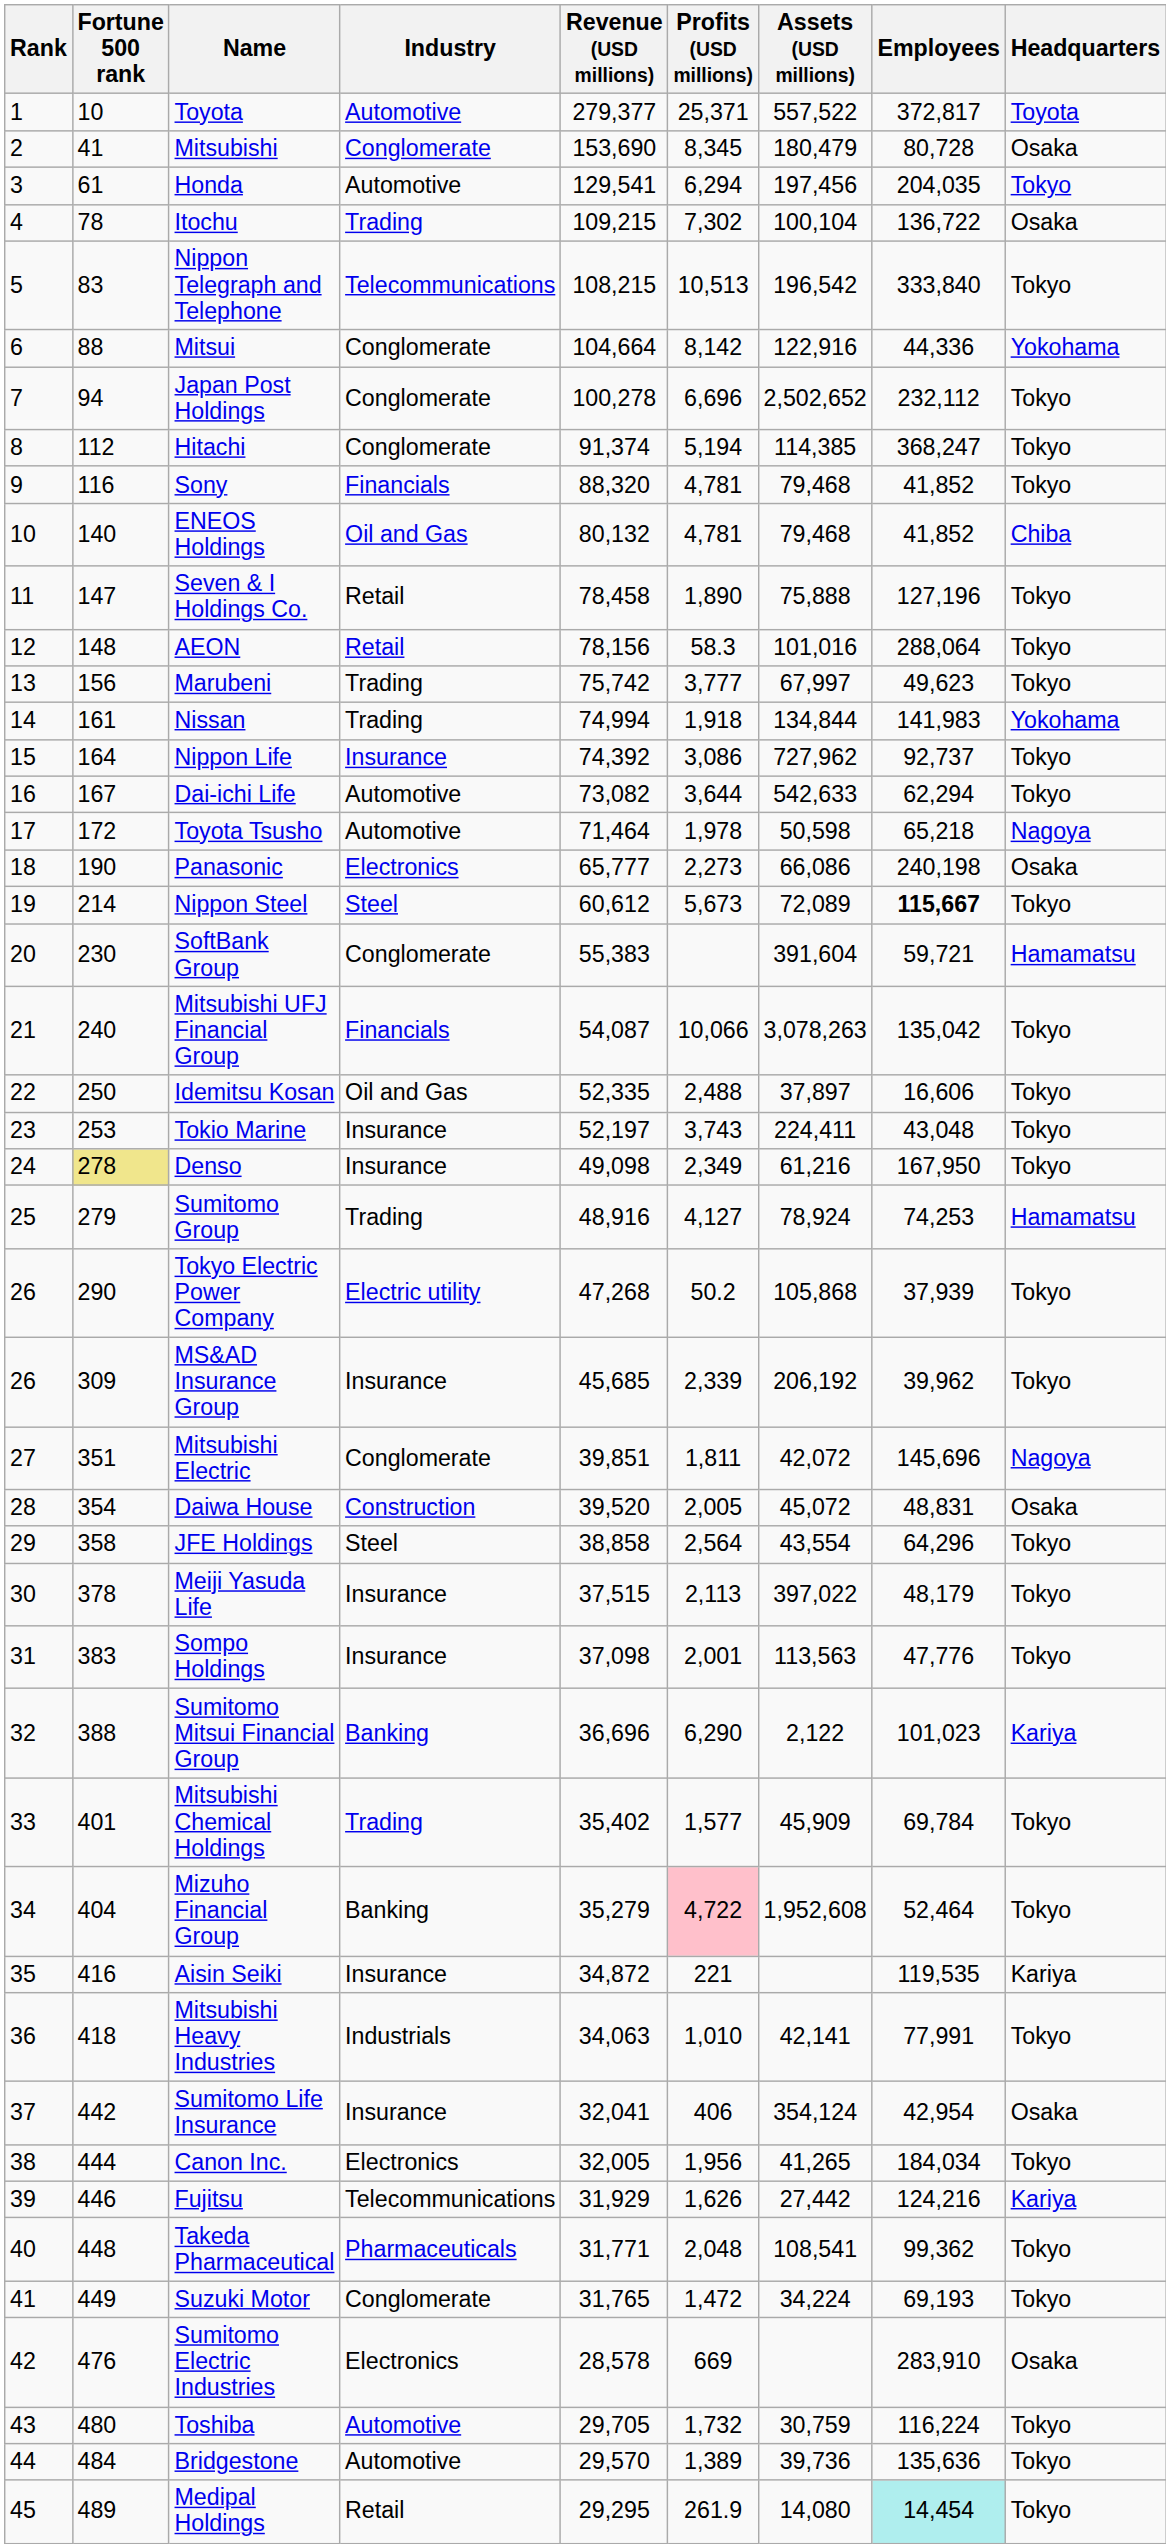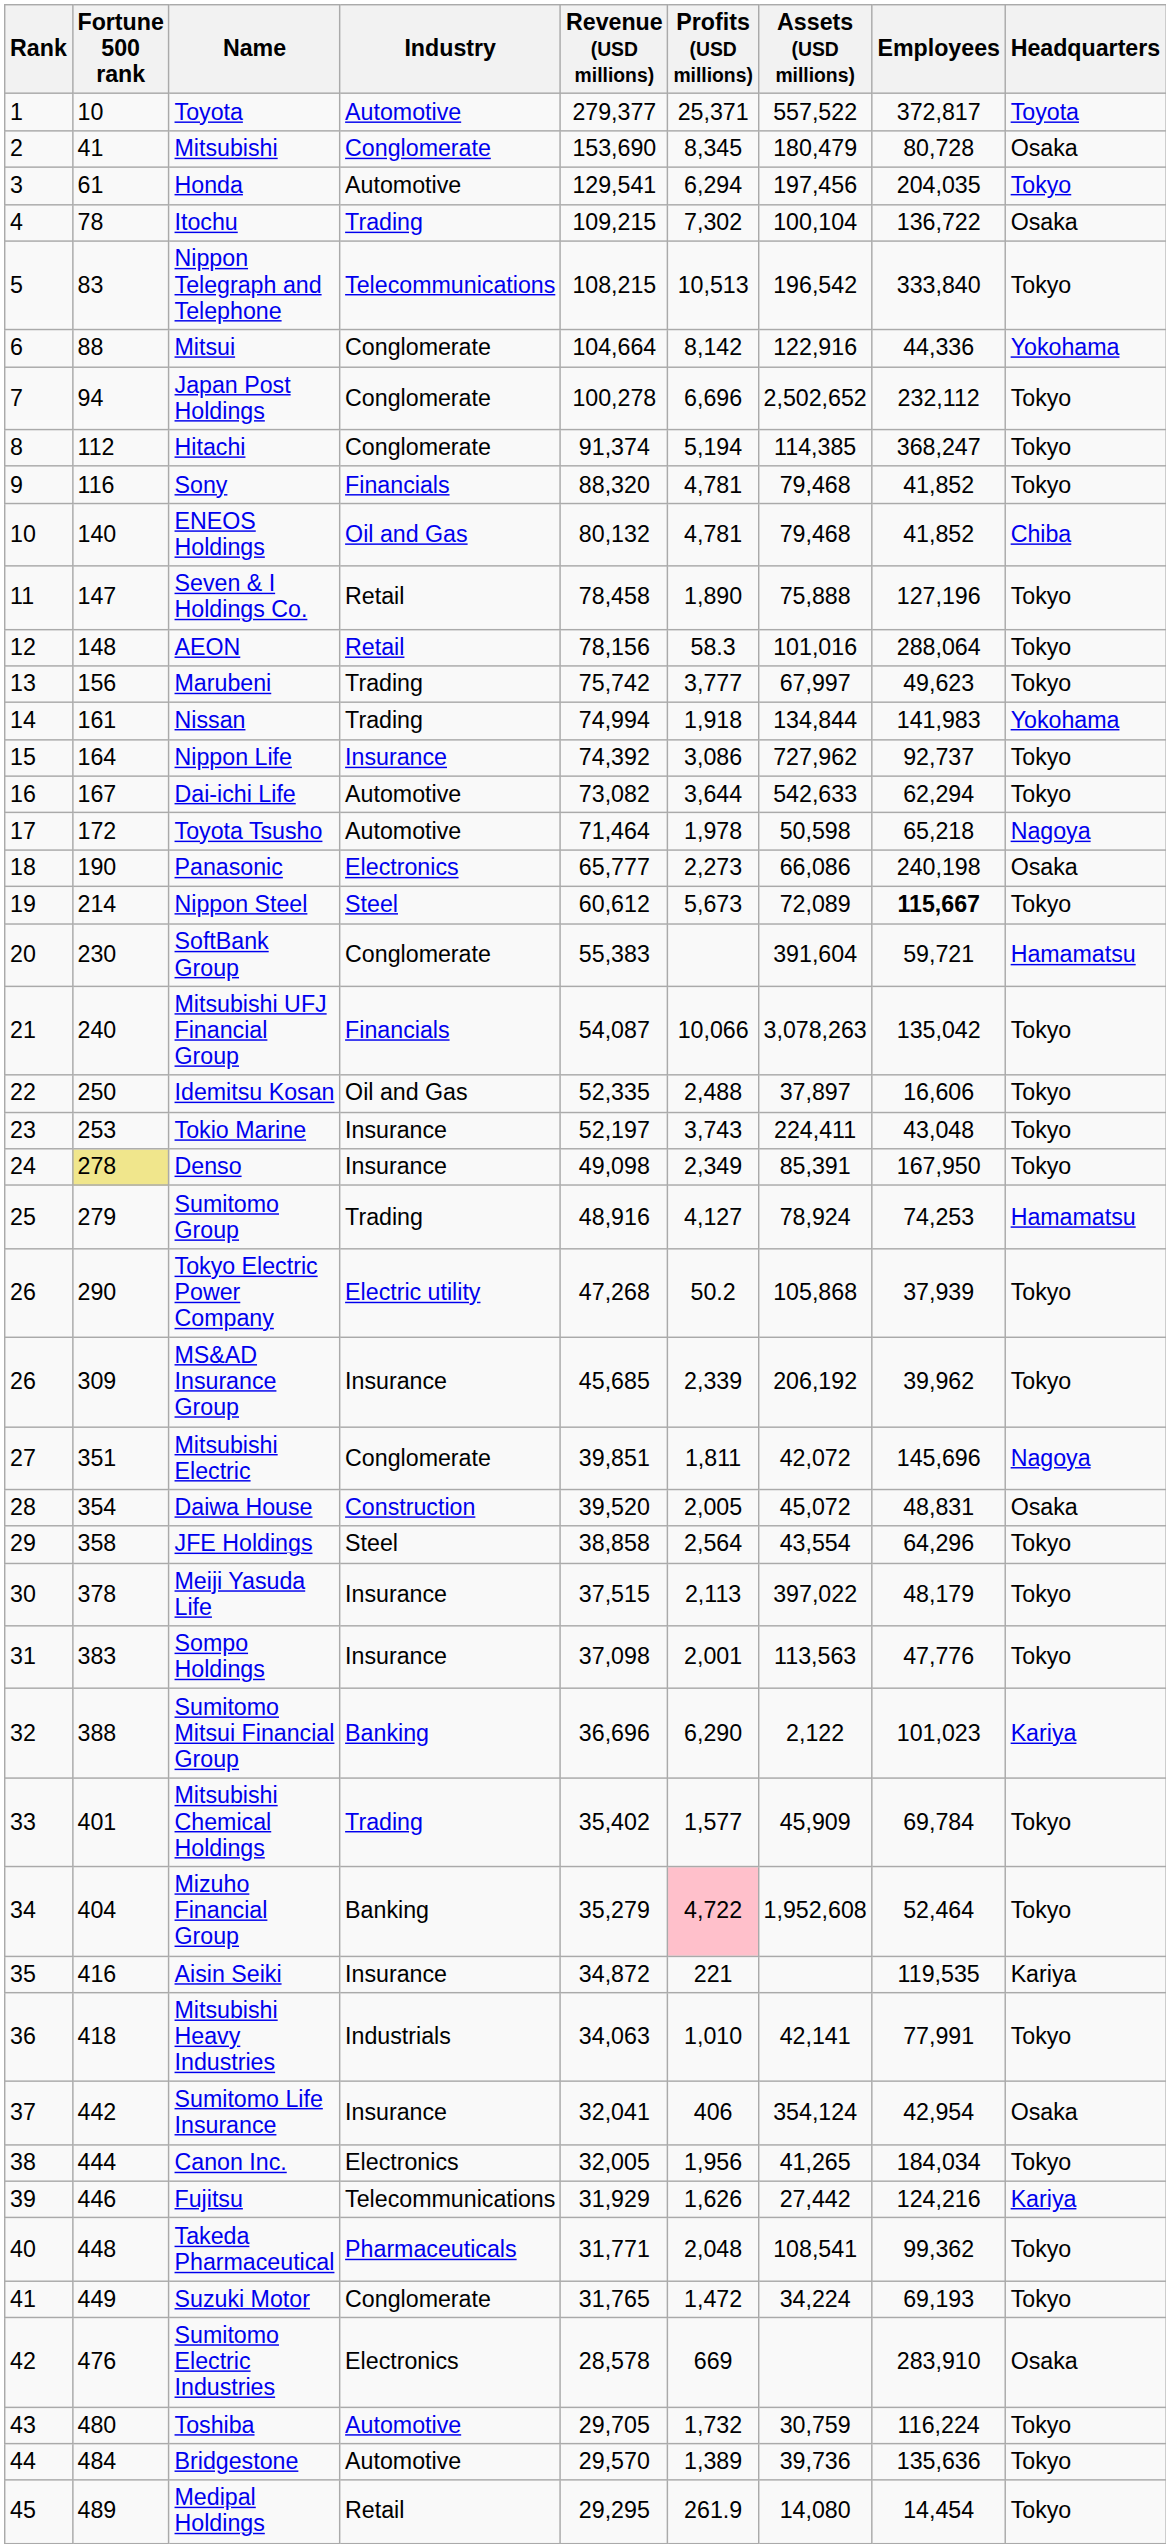 <table class="wikitable sortable">
 <tr>
 <th>Rank</th>
 <th>Fortune 500<br>rank</th>
 <th>Name</th>
 <th>Industry</th>
 <th>Revenue<br><small>(USD millions)</small></th>
 <th>Profits<br><small>(USD millions)</small></th>
 <th>Assets <br><small>(USD millions)</small></th>
 <th>Employees</th>
 <th>Headquarters</th>
 </tr>
 <tr>
 <td>1</td>
 <td>10</td>
 <td><a href='#'>Toyota</a></td>
 <td><a href='#'>Automotive</a></td>
 <td style="text-align:center;">279,377</td>
 <td style="text-align:center;">25,371</td>
 <td style="text-align:center;">557,522</td>
 <td style="text-align:center;">372,817</td>
 <td><a href='#'>Toyota</a></td>
 </tr>
 <tr>
 <td>2</td>
 <td>41</td>
 <td><a href='#'>Mitsubishi</a></td>
 <td><a href='#'>Conglomerate</a></td>
 <td style="text-align:center;">153,690</td>
 <td style="text-align:center;">8,345</td>
 <td style="text-align:center;">180,479</td>
 <td style="text-align:center;">80,728</td>
 <td>Osaka</td>
 </tr>
 <tr>
 <td>3</td>
 <td>61</td>
 <td><a href='#'>Honda</a></td>
 <td>Automotive</td>
 <td style="text-align:center;">129,541</td>
 <td style="text-align:center;">6,294</td>
 <td style="text-align:center;">197,456</td>
 <td style="text-align:center;">204,035</td>
 <td><a href='#'>Tokyo</a></td>
 </tr>
 <tr>
 <td>4</td>
 <td>78</td>
 <td><a href='#'>Itochu</a></td>
 <td><a href='#'>Trading</a></td>
 <td style="text-align:center;">109,215</td>
 <td style="text-align:center;">7,302</td>
 <td style="text-align:center;">100,104</td>
 <td style="text-align:center;">136,722</td>
 <td>Osaka</td>
 </tr>
 <tr>
 <td>5</td>
 <td>83</td>
 <td><a href='#'>Nippon Telegraph and Telephone</a></td>
 <td><a href='#'>Telecommunications</a></td>
 <td style="text-align:center;">108,215</td>
 <td style="text-align:center;">10,513</td>
 <td style="text-align:center;">196,542</td>
 <td style="text-align:center;">333,840</td>
 <td>Tokyo</td>
 </tr>
 <tr>
 <td>6</td>
 <td>88</td>
 <td><a href='#'>Mitsui</a></td>
 <td>Conglomerate</td>
 <td style="text-align:center;">104,664</td>
 <td style="text-align:center;">8,142</td>
 <td style="text-align:center;">122,916</td>
 <td style="text-align:center;">44,336</td>
 <td><a href='#'>Yokohama</a></td>
 </tr>
 <tr>
 <td>7</td>
 <td>94</td>
 <td><a href='#'>Japan Post Holdings</a></td>
 <td>Conglomerate</td>
 <td style="text-align:center;">100,278</td>
 <td style="text-align:center;">6,696</td>
 <td style="text-align:center;">2,502,652</td>
 <td style="text-align:center;">232,112</td>
 <td>Tokyo</td>
 </tr>
 <tr>
 <td>8</td>
 <td>112</td>
 <td><a href='#'>Hitachi</a></td>
 <td>Conglomerate</td>
 <td style="text-align:center;">91,374</td>
 <td style="text-align:center;">5,194</td>
 <td style="text-align:center;">114,385</td>
 <td style="text-align:center;">368,247</td>
 <td>Tokyo</td>
 </tr>
 <tr>
 <td>9</td>
 <td>116</td>
 <td><a href='#'>Sony</a></td>
 <td><a href='#'>Financials</a></td>
 <td style="text-align:center;">88,320</td>
 <td style="text-align:center;">4,781</td>
 <td style="text-align:center;">79,468</td>
 <td style="text-align:center;">41,852</td>
 <td>Tokyo</td>
 </tr>
 <tr>
 <td>10</td>
 <td>140</td>
 <td><a href='#'>ENEOS Holdings</a></td>
 <td><a href='#'>Oil and Gas</a></td>
 <td style="text-align:center;">80,132</td>
 <td style="text-align:center;">4,781</td>
 <td style="text-align:center;">79,468</td>
 <td style="text-align:center;">41,852</td>
 <td><a href='#'>Chiba</a></td>
 </tr>
 <tr>
 <td>11</td>
 <td>147</td>
 <td><a href='#'>Seven & I Holdings Co.</a></td>
 <td>Retail</td>
 <td style="text-align:center;">78,458</td>
 <td style="text-align:center;">1,890</td>
 <td style="text-align:center;">75,888</td>
 <td style="text-align:center;">127,196</td>
 <td>Tokyo</td>
 </tr>
 <tr>
 <td>12</td>
 <td>148</td>
 <td><a href='#'>AEON</a></td>
 <td><a href='#'>Retail</a></td>
 <td style="text-align:center;">78,156</td>
 <td style="text-align:center;">58.3</td>
 <td style="text-align:center;">101,016</td>
 <td style="text-align:center;">288,064</td>
 <td>Tokyo</td>
 </tr>
 <tr>
 <td>13</td>
 <td>156</td>
 <td><a href='#'>Marubeni</a></td>
 <td>Trading</td>
 <td style="text-align:center;">75,742</td>
 <td style="text-align:center;">3,777</td>
 <td style="text-align:center;">67,997</td>
 <td style="text-align:center;">49,623</td>
 <td>Tokyo</td>
 </tr>
 <tr>
 <td>14</td>
 <td>161</td>
 <td><a href='#'>Nissan</a></td>
 <td>Trading</td>
 <td style="text-align:center;">74,994</td>
 <td style="text-align:center;">1,918</td>
 <td style="text-align:center;">134,844</td>
 <td style="text-align:center;">141,983</td>
 <td><a href='#'>Yokohama</a></td>
 </tr>
 <tr>
 <td>15</td>
 <td>164</td>
 <td><a href='#'>Nippon Life</a></td>
 <td><a href='#'>Insurance</a></td>
 <td style="text-align:center;">74,392</td>
 <td style="text-align:center;">3,086</td>
 <td style="text-align:center;">727,962</td>
 <td style="text-align:center;">92,737</td>
 <td>Tokyo</td>
 </tr>
 <tr>
 <td>16</td>
 <td>167</td>
 <td><a href='#'>Dai-ichi Life</a></td>
 <td>Automotive</td>
 <td style="text-align:center;">73,082</td>
 <td style="text-align:center;">3,644</td>
 <td style="text-align:center;">542,633</td>
 <td style="text-align:center;">62,294</td>
 <td>Tokyo</td>
 </tr>
 <tr>
 <td>17</td>
 <td>172</td>
 <td><a href='#'>Toyota Tsusho</a></td>
 <td>Automotive</td>
 <td style="text-align:center;">71,464</td>
 <td style="text-align:center;">1,978</td>
 <td style="text-align:center;">50,598</td>
 <td style="text-align:center;">65,218</td>
 <td><a href='#'>Nagoya</a></td>
 </tr>
 <tr>
 <td>18</td>
 <td>190</td>
 <td><a href='#'>Panasonic</a></td>
 <td><a href='#'>Electronics</a></td>
 <td style="text-align:center;">65,777</td>
 <td style="text-align:center;">2,273</td>
 <td style="text-align:center;">66,086</td>
 <td style="text-align:center;">240,198</td>
 <td>Osaka</td>
 </tr>
 <tr>
 <td>19</td>
 <td>214</td>
 <td><a href='#'>Nippon Steel</a></td>
 <td><a href='#'>Steel</a></td>
 <td style="text-align:center;">60,612</td>
 <td style="text-align:center;">5,673</td>
 <td style="text-align:center;">72,089</td>
 <td style="text-align:center;"><strong>115,667</strong></td>
 <td>Tokyo</td>
 </tr>
 <tr>
 <td>20</td>
 <td>230</td>
 <td><a href='#'>SoftBank Group</a></td>
 <td>Conglomerate</td>
 <td style="text-align:center;">55,383</td>
 <td style="text-align:center;"></td>
 <td style="text-align:center;">391,604</td>
 <td style="text-align:center;">59,721</td>
 <td><a href='#'>Hamamatsu</a></td>
 </tr>
 <tr>
 <td>21</td>
 <td>240</td>
 <td><a href='#'>Mitsubishi UFJ Financial Group</a></td>
 <td><a href='#'>Financials</a></td>
 <td style="text-align:center;">54,087</td>
 <td style="text-align:center;">10,066</td>
 <td style="text-align:center;">3,078,263</td>
 <td style="text-align:center;">135,042</td>
 <td>Tokyo</td>
 </tr>
 <tr>
 <td>22</td>
 <td>250</td>
 <td><a href='#'>Idemitsu Kosan</a></td>
 <td>Oil and Gas</td>
 <td style="text-align:center;">52,335</td>
 <td style="text-align:center;">2,488</td>
 <td style="text-align:center;">37,897</td>
 <td style="text-align:center;">16,606</td>
 <td>Tokyo</td>
 </tr>
 <tr>
 <td>23</td>
 <td>253</td>
 <td><a href='#'>Tokio Marine</a></td>
 <td>Insurance</td>
 <td style="text-align:center;">52,197</td>
 <td style="text-align:center;">3,743</td>
 <td style="text-align:center;">224,411</td>
 <td style="text-align:center;">43,048</td>
 <td>Tokyo</td>
 </tr>
 <tr>
 <td>24</td>
 <td style="background: khaki;">278</td>
 <td><a href='#'>Denso</a></td>
 <td>Insurance</td>
 <td style="text-align:center;">49,098</td>
 <td style="text-align:center;">2,349</td>
-<td style="text-align:center;">61,216</td>
+<td style="text-align:center;">85,391</td>
 <td style="text-align:center;">167,950</td>
 <td>Tokyo</td>
 </tr>
 <tr>
 <td>25</td>
 <td>279</td>
 <td><a href='#'>Sumitomo Group</a></td>
 <td>Trading</td>
 <td style="text-align:center;">48,916</td>
 <td style="text-align:center;">4,127</td>
 <td style="text-align:center;">78,924</td>
 <td style="text-align:center;">74,253</td>
 <td><a href='#'>Hamamatsu</a></td>
 </tr>
 <tr>
 <td>26</td>
 <td>290</td>
 <td><a href='#'>Tokyo Electric Power Company</a></td>
 <td><a href='#'>Electric utility</a></td>
 <td style="text-align:center;">47,268</td>
 <td style="text-align:center;">50.2</td>
 <td style="text-align:center;">105,868</td>
 <td style="text-align:center;">37,939</td>
 <td>Tokyo</td>
 </tr>
 <tr>
 <td>26</td>
 <td>309</td>
 <td><a href='#'>MS&AD Insurance Group</a></td>
 <td>Insurance</td>
 <td style="text-align:center;">45,685</td>
 <td style="text-align:center;">2,339</td>
 <td style="text-align:center;">206,192</td>
 <td style="text-align:center;">39,962</td>
 <td>Tokyo</td>
 </tr>
 <tr>
 <td>27</td>
 <td>351</td>
 <td><a href='#'>Mitsubishi Electric</a></td>
 <td>Conglomerate</td>
 <td style="text-align:center;">39,851</td>
 <td style="text-align:center;">1,811</td>
 <td style="text-align:center;">42,072</td>
 <td style="text-align:center;">145,696</td>
 <td><a href='#'>Nagoya</a></td>
 </tr>
 <tr>
 <td>28</td>
 <td>354</td>
 <td><a href='#'>Daiwa House</a></td>
 <td><a href='#'>Construction</a></td>
 <td style="text-align:center;">39,520</td>
 <td style="text-align:center;">2,005</td>
 <td style="text-align:center;">45,072</td>
 <td style="text-align:center;">48,831</td>
 <td>Osaka</td>
 </tr>
 <tr>
 <td>29</td>
 <td>358</td>
 <td><a href='#'>JFE Holdings</a></td>
 <td>Steel</td>
 <td style="text-align:center;">38,858</td>
 <td style="text-align:center;">2,564</td>
 <td style="text-align:center;">43,554</td>
 <td style="text-align:center;">64,296</td>
 <td>Tokyo</td>
 </tr>
 <tr>
 <td>30</td>
 <td>378</td>
 <td><a href='#'>Meiji Yasuda Life</a></td>
 <td>Insurance</td>
 <td style="text-align:center;">37,515</td>
 <td style="text-align:center;">2,113</td>
 <td style="text-align:center;">397,022</td>
 <td style="text-align:center;">48,179</td>
 <td>Tokyo</td>
 </tr>
 <tr>
 <td>31</td>
 <td>383</td>
 <td><a href='#'>Sompo Holdings</a></td>
 <td>Insurance</td>
 <td style="text-align:center;">37,098</td>
 <td style="text-align:center;">2,001</td>
 <td style="text-align:center;">113,563</td>
 <td style="text-align:center;">47,776</td>
 <td>Tokyo</td>
 </tr>
 <tr>
 <td>32</td>
 <td>388</td>
 <td><a href='#'>Sumitomo Mitsui Financial Group</a></td>
 <td><a href='#'>Banking</a></td>
 <td style="text-align:center;">36,696</td>
 <td style="text-align:center;">6,290</td>
 <td style="text-align:center;">2,122</td>
 <td style="text-align:center;">101,023</td>
 <td><a href='#'>Kariya</a></td>
 </tr>
 <tr>
 <td>33</td>
 <td>401</td>
 <td><a href='#'>Mitsubishi Chemical Holdings</a></td>
 <td><a href='#'>Trading</a></td>
 <td style="text-align:center;">35,402</td>
 <td style="text-align:center;">1,577</td>
 <td style="text-align:center;">45,909</td>
 <td style="text-align:center;">69,784</td>
 <td>Tokyo</td>
 </tr>
 <tr>
 <td>34</td>
 <td>404</td>
 <td><a href='#'>Mizuho Financial Group</a></td>
 <td>Banking</td>
 <td style="text-align:center;">35,279</td>
 <td style="background: pink; text-align:center;">4,722</td>
 <td style="text-align:center;">1,952,608</td>
 <td style="text-align:center;">52,464</td>
 <td>Tokyo</td>
 </tr>
 <tr>
 <td>35</td>
 <td>416</td>
 <td><a href='#'>Aisin Seiki</a></td>
 <td>Insurance</td>
 <td style="text-align:center;">34,872</td>
 <td style="text-align:center;">221</td>
 <td style="text-align:center;"></td>
 <td style="text-align:center;">119,535</td>
 <td>Kariya</td>
 </tr>
 <tr>
 <td>36</td>
 <td>418</td>
 <td><a href='#'>Mitsubishi Heavy Industries</a></td>
 <td>Industrials</td>
 <td style="text-align:center;">34,063</td>
 <td style="text-align:center;">1,010</td>
 <td style="text-align:center;">42,141</td>
 <td style="text-align:center;">77,991</td>
 <td>Tokyo</td>
 </tr>
 <tr>
 <td>37</td>
 <td>442</td>
 <td><a href='#'>Sumitomo Life Insurance</a></td>
 <td>Insurance</td>
 <td style="text-align:center;">32,041</td>
 <td style="text-align:center;">406</td>
 <td style="text-align:center;">354,124</td>
 <td style="text-align:center;">42,954</td>
 <td>Osaka</td>
 </tr>
 <tr>
 <td>38</td>
 <td>444</td>
 <td><a href='#'>Canon Inc.</a></td>
 <td>Electronics</td>
 <td style="text-align:center;">32,005</td>
 <td style="text-align:center;">1,956</td>
 <td style="text-align:center;">41,265</td>
 <td style="text-align:center;">184,034</td>
 <td>Tokyo</td>
 </tr>
 <tr>
 <td>39</td>
 <td>446</td>
 <td><a href='#'>Fujitsu</a></td>
 <td>Telecommunications</td>
 <td style="text-align:center;">31,929</td>
 <td style="text-align:center;">1,626</td>
 <td style="text-align:center;">27,442</td>
 <td style="text-align:center;">124,216</td>
 <td><a href='#'>Kariya</a></td>
 </tr>
 <tr>
 <td>40</td>
 <td>448</td>
 <td><a href='#'>Takeda Pharmaceutical</a></td>
 <td><a href='#'>Pharmaceuticals</a></td>
 <td style="text-align:center;">31,771</td>
 <td style="text-align:center;">2,048</td>
 <td style="text-align:center;">108,541</td>
 <td style="text-align:center;">99,362</td>
 <td>Tokyo</td>
 </tr>
 <tr>
 <td>41</td>
 <td>449</td>
 <td><a href='#'>Suzuki Motor</a></td>
 <td>Conglomerate</td>
 <td style="text-align:center;">31,765</td>
 <td style="text-align:center;">1,472</td>
 <td style="text-align:center;">34,224</td>
 <td style="text-align:center;">69,193</td>
 <td>Tokyo</td>
 </tr>
 <tr>
 <td>42</td>
 <td>476</td>
 <td><a href='#'>Sumitomo Electric Industries</a></td>
 <td>Electronics</td>
 <td style="text-align:center;">28,578</td>
 <td style="text-align:center;">669</td>
 <td style="text-align:center;"></td>
 <td style="text-align:center;">283,910</td>
 <td>Osaka</td>
 </tr>
 <tr>
 <td>43</td>
 <td>480</td>
 <td><a href='#'>Toshiba</a></td>
 <td><a href='#'>Automotive</a></td>
 <td style="text-align:center;">29,705</td>
 <td style="text-align:center;">1,732</td>
 <td style="text-align:center;">30,759</td>
 <td style="text-align:center;">116,224</td>
 <td>Tokyo</td>
 </tr>
 <tr>
 <td>44</td>
 <td>484</td>
 <td><a href='#'>Bridgestone</a></td>
 <td>Automotive</td>
 <td style="text-align:center;">29,570</td>
 <td style="text-align:center;">1,389</td>
 <td style="text-align:center;">39,736</td>
 <td style="text-align:center;">135,636</td>
 <td>Tokyo</td>
 </tr>
 <tr>
 <td>45</td>
 <td>489</td>
 <td><a href='#'>Medipal Holdings</a></td>
 <td>Retail</td>
 <td style="text-align:center;">29,295</td>
 <td style="text-align:center;">261.9</td>
 <td style="text-align:center;">14,080</td>
-<td style="background: paleturquoise; text-align:center;">14,454</td>
+<td style="text-align:center;">14,454</td>
 <td>Tokyo</td>
 </tr>
 </table>
